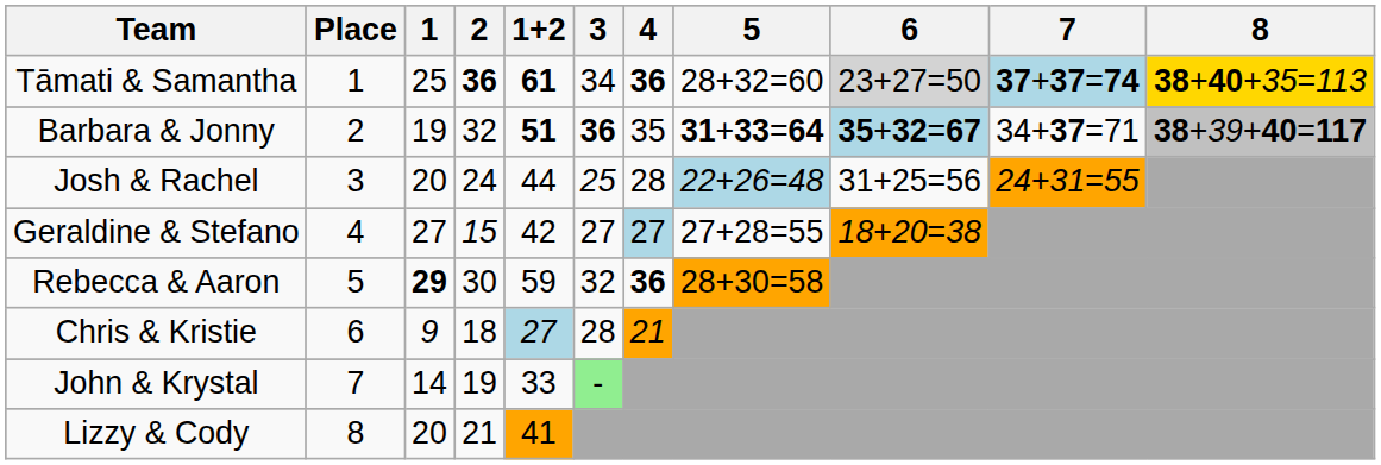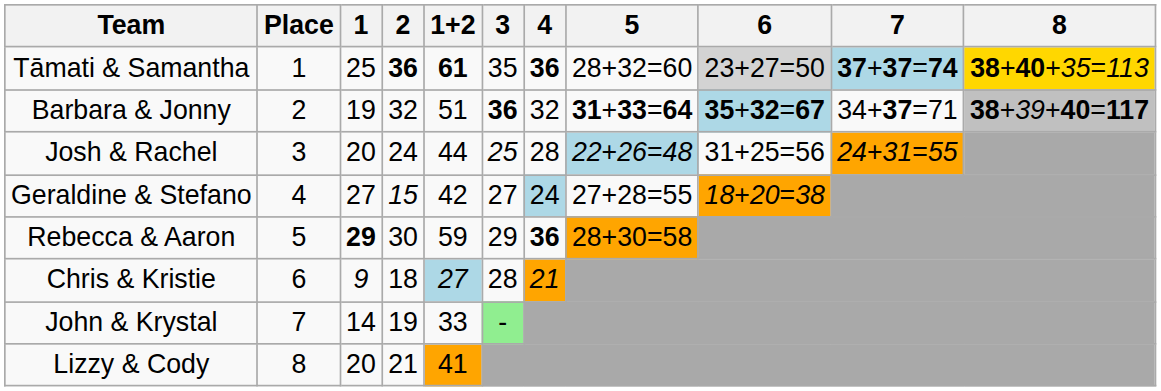 <table class="wikitable sortable" style="text-align:center" align="center">
 <tr>
 <th>Team</th>
 <th>Place</th>
 <th>1</th>
 <th>2</th>
 <th>1+2</th>
 <th>3</th>
 <th>4</th>
 <th>5</th>
 <th>6</th>
 <th>7</th>
 <th>8</th>
 </tr>
 <tr>
 <td>Tāmati & Samantha</td>
 <td>1</td>
 <td>25</td>
 <td><span><strong>36</strong></span></td>
 <td><span><strong>61</strong></span></td>
-<td>34</td>
+<td>35</td>
 <td><span><strong>36</strong></span></td>
 <td>28+32=60</td>
 <td style="background: lightgrey;">23+27=50</td>
 <td bgcolor="lightblue"><span><strong>37</strong></span>+<span><strong>37</strong></span>=<span><strong>74</strong></span></td>
 <td bgcolor="Gold"><span><strong>38</strong></span>+<span><strong>40</strong></span>+<span><em>35</em></span>=<span><em>113</em></span></td>
 </tr>
 <tr>
 <td>Barbara & Jonny</td>
 <td>2</td>
 <td>19</td>
 <td>32</td>
-<td><strong>51</strong></td>
+<td>51</td>
 <td><span><strong>36</strong></span></td>
-<td>35</td>
+<td>32</td>
 <td><span><strong>31</strong></span>+<span><strong>33</strong></span>=<span><strong>64</strong></span></td>
 <td bgcolor="lightblue"><span><strong>35</strong></span>+<span><strong>32</strong></span>=<span><strong>67</strong></span></td>
 <td>34+<span><strong>37</strong></span>=71</td>
 <td bgcolor="Silver"><span><strong>38</strong></span>+<span><em>39</em></span>+<span><strong>40</strong></span>=<span><strong>117</strong></span></td>
 </tr>
 <tr>
 <td>Josh & Rachel</td>
 <td>3</td>
 <td>20</td>
 <td>24</td>
 <td>44</td>
 <td><span><em>25</em> </span></td>
 <td>28</td>
 <td bgcolor="lightblue"><span><em>22</em></span>+<span><em>26</em></span>=<span><em>48</em> </span></td>
 <td>31+25=56</td>
 <td bgcolor=orange><span><em>24</em></span>+<span><em>31</em></span>=<span><em>55</em></span></td>
 <td bgcolor="darkgray"></td>
 </tr>
 <tr>
 <td>Geraldine & Stefano</td>
 <td>4</td>
 <td>27</td>
 <td><span><em>15</em> </span></td>
 <td>42</td>
 <td>27</td>
-<td bgcolor="lightblue">27</td>
+<td bgcolor="lightblue">24</td>
 <td>27+28=55</td>
 <td bgcolor=orange><span><em>18</em></span>+<span><em>20</em></span>=<span><em>38</em></span></td>
 <td colspan=3 bgcolor="darkgray"></td>
 </tr>
 <tr>
 <td>Rebecca & Aaron</td>
 <td>5</td>
 <td><span><strong>29</strong> </span></td>
 <td>30</td>
 <td>59</td>
-<td>32</td>
+<td>29</td>
 <td><span><strong>36</strong></span></td>
 <td bgcolor=orange>28+30=58</td>
 <td colspan=4 bgcolor="darkgray"></td>
 </tr>
 <tr>
 <td>Chris & Kristie</td>
 <td>6</td>
 <td><span><em>9</em> </span></td>
 <td>18</td>
 <td bgcolor="lightblue"><span><em>27</em></span></td>
 <td>28</td>
 <td bgcolor=orange><span><em>21</em> </span></td>
 <td colspan=5 bgcolor="darkgray"></td>
 </tr>
 <tr>
 <td>John & Krystal</td>
 <td>7</td>
 <td>14</td>
 <td>19</td>
 <td>33</td>
 <td bgcolor="lightgreen">-</td>
 <td colspan=6 bgcolor="darkgray"></td>
 </tr>
 <tr>
 <td>Lizzy & Cody</td>
 <td>8</td>
 <td>20</td>
 <td>21</td>
 <td bgcolor=orange>41</td>
 <td colspan=7 bgcolor="darkgray"></td>
 </tr>
 </table>
